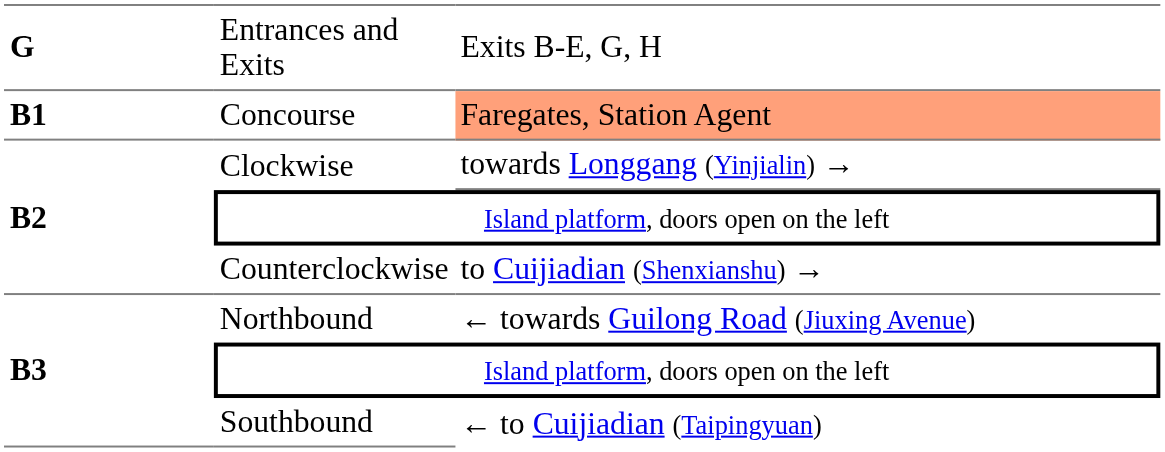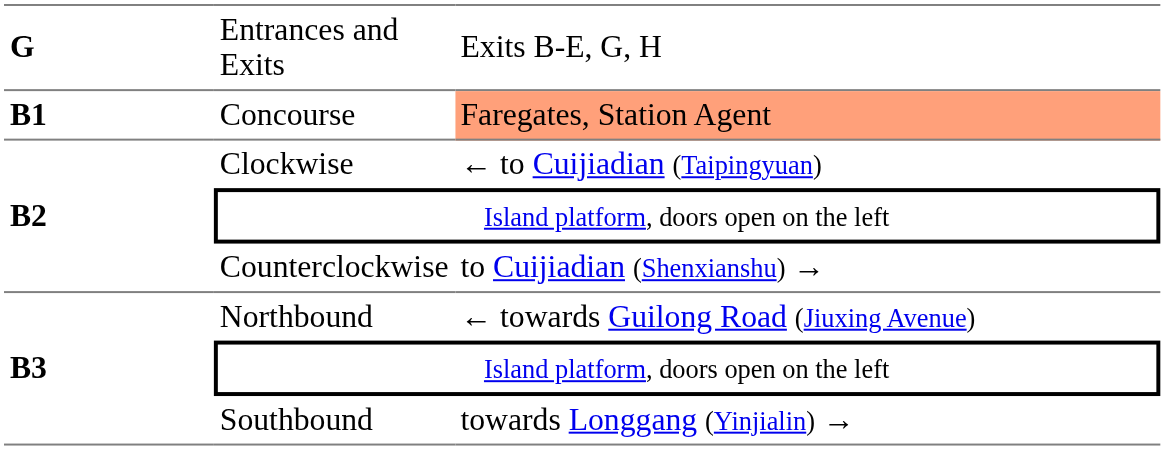 <table cellspacing=0 cellpadding=3>
 <tr>
 <td style="border-top:solid 1px gray;border-bottom:solid 1px gray;" width=100><strong>G</strong></td>
 <td style="border-top:solid 1px gray;border-bottom:solid 1px gray;" width=100>Entrances and Exits</td>
 <td style="border-top:solid 1px gray;border-bottom:solid 1px gray;" width=350>Exits B-E, G, H</td>
 </tr>
 <tr>
 <td style="border-top:solid 0px gray;border-bottom:solid 1px gray;" width=100><strong>B1</strong></td>
 <td style="border-top:solid 0px gray;border-bottom:solid 1px gray;" width=100>Concourse</td>
 <td style="background: lightsalmon; border-top:solid 0px gray;border-bottom:solid 1px gray;" width=350>Faregates, Station Agent</td>
 </tr>
 <tr>
 <td style="border-bottom:solid 1px gray;" rowspan=3><strong>B2</strong></td>
 <td>Clockwise</td>
-<td style="border-bottom:solid 1px gray;">  towards <a href='#'>Longgang</a> <small>(<a href='#'>Yinjialin</a>)</small> →</td>
+<td>←  to <a href='#'>Cuijiadian</a> <small>(<a href='#'>Taipingyuan</a>)</small></td>
 </tr>
 <tr>
 <td style="border-right:solid 2px black;border-left:solid 2px black;border-top:solid 2px black;border-bottom:solid 2px black;text-align:center;" colspan=2><small><a href='#'>Island platform</a>, doors open on the left</small></td>
 </tr>
 <tr>
 <td style="border-bottom:solid 1px gray;">Counterclockwise</td>
 <td style="border-bottom:solid 1px gray;">  to <a href='#'>Cuijiadian</a> <small>(<a href='#'>Shenxianshu</a>)</small> →</td>
 </tr>
 <tr>
 <td style="border-bottom:solid 1px gray;" rowspan=3><strong>B3</strong></td>
 <td>Northbound</td>
 <td>←  towards <a href='#'>Guilong Road</a> <small>(<a href='#'>Jiuxing Avenue</a>)</small></td>
 </tr>
 <tr>
 <td style="border-right:solid 2px black;border-left:solid 2px black;border-top:solid 2px black;border-bottom:solid 2px black;text-align:center;" colspan=2><small><a href='#'>Island platform</a>, doors open on the left</small></td>
 </tr>
 <tr>
 <td style="border-bottom:solid 1px gray;">Southbound</td>
-<td>←  to <a href='#'>Cuijiadian</a> <small>(<a href='#'>Taipingyuan</a>)</small></td>
+<td style="border-bottom:solid 1px gray;">  towards <a href='#'>Longgang</a> <small>(<a href='#'>Yinjialin</a>)</small> →</td>
 </tr>
 </table>
